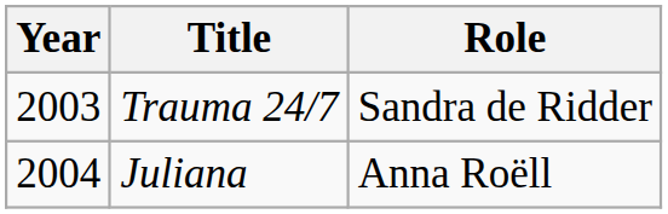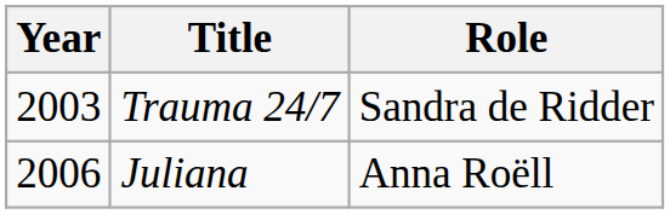 <table class="wikitable">
 <tr>
 <th>Year</th>
 <th>Title</th>
 <th>Role</th>
 </tr>
 <tr>
 <td>2003</td>
 <td><em>Trauma 24/7</em></td>
 <td>Sandra de Ridder</td>
 </tr>
 <tr>
-<td>2004</td>
+<td>2006</td>
 <td><em>Juliana</em></td>
 <td>Anna Roëll</td>
 </tr>
 </table>
